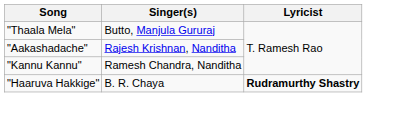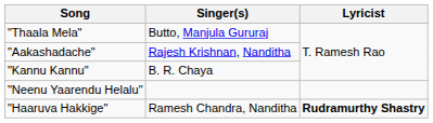 <table class="wikitable sortable">
 <tr>
 <th>Song</th>
 <th>Singer(s)</th>
 <th>Lyricist</th>
 </tr>
 <tr>
 <td>"Thaala Mela"</td>
 <td>Butto, <a href='#'>Manjula Gururaj</a></td>
 <td rowspan="3">T. Ramesh Rao</td>
 </tr>
 <tr>
 <td>"Aakashadache"</td>
 <td><a href='#'>Rajesh Krishnan</a>, <a href='#'>Nanditha</a></td>
 </tr>
 <tr>
 <td>"Kannu Kannu"</td>
-<td>Ramesh Chandra, Nanditha</td>
+<td>B. R. Chaya</td>
+</tr>
+<tr>
+<td>"Neenu Yaarendu Helalu"</td>
+<td></td>
+<td></td>
 </tr>
 <tr>
 <td>"Haaruva Hakkige"</td>
-<td>B. R. Chaya</td>
+<td>Ramesh Chandra, Nanditha</td>
 <td><strong>Rudramurthy Shastry</strong></td>
 </tr>
 </table>
